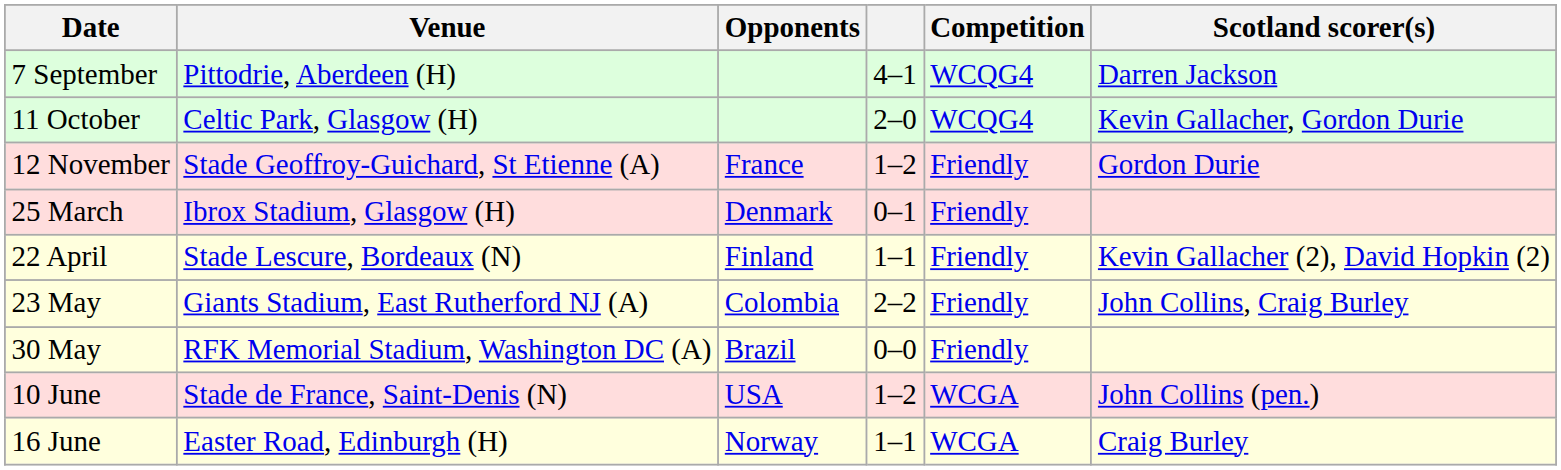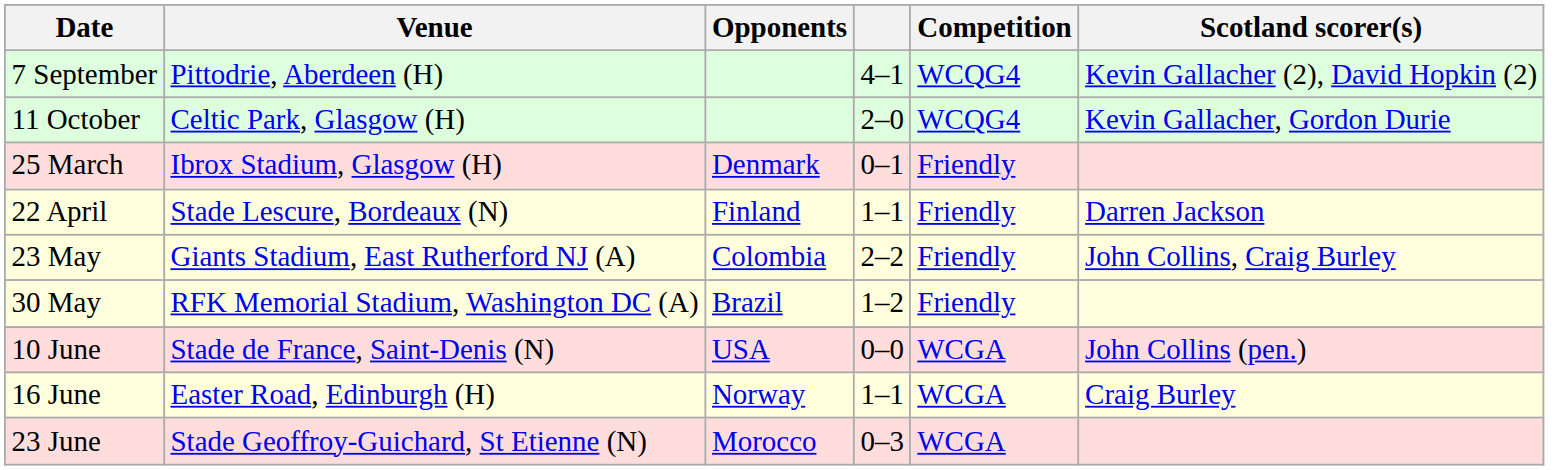 <table class="wikitable">
 <tr>
 <th>Date</th>
 <th>Venue</th>
 <th>Opponents</th>
 <th></th>
 <th>Competition</th>
 <th>Scotland scorer(s)</th>
 </tr>
 <tr bgcolor=#ddffdd>
 <td>7 September</td>
 <td><a href='#'>Pittodrie</a>, <a href='#'>Aberdeen</a> (H)</td>
 <td></td>
 <td align=center>4–1</td>
 <td><a href='#'>WCQG4</a></td>
-<td><a href='#'>Darren Jackson</a></td>
+<td><a href='#'>Kevin Gallacher</a> (2), <a href='#'>David Hopkin</a> (2)</td>
 </tr>
 <tr bgcolor=#ddffdd>
 <td>11 October</td>
 <td><a href='#'>Celtic Park</a>, <a href='#'>Glasgow</a> (H)</td>
 <td></td>
 <td align=center>2–0</td>
 <td><a href='#'>WCQG4</a></td>
 <td><a href='#'>Kevin Gallacher</a>, <a href='#'>Gordon Durie</a></td>
-</tr>
-<tr bgcolor=#ffdddd>
-<td>12 November</td>
-<td><a href='#'>Stade Geoffroy-Guichard</a>, <a href='#'>St Etienne</a> (A)</td>
-<td> <a href='#'>France</a></td>
-<td align=center>1–2</td>
-<td><a href='#'>Friendly</a></td>
-<td><a href='#'>Gordon Durie</a></td>
 </tr>
 <tr bgcolor=#ffdddd>
 <td>25 March</td>
 <td><a href='#'>Ibrox Stadium</a>, <a href='#'>Glasgow</a> (H)</td>
 <td> <a href='#'>Denmark</a></td>
 <td align=center>0–1</td>
 <td><a href='#'>Friendly</a></td>
 <td></td>
 </tr>
 <tr bgcolor=#ffffdd>
 <td>22 April</td>
 <td><a href='#'>Stade Lescure</a>, <a href='#'>Bordeaux</a> (N)</td>
 <td> <a href='#'>Finland</a></td>
 <td align=center>1–1</td>
 <td><a href='#'>Friendly</a></td>
-<td><a href='#'>Kevin Gallacher</a> (2), <a href='#'>David Hopkin</a> (2)</td>
+<td><a href='#'>Darren Jackson</a></td>
 </tr>
 <tr bgcolor=#ffffdd>
 <td>23 May</td>
 <td><a href='#'>Giants Stadium</a>, <a href='#'>East Rutherford NJ</a> (A)</td>
 <td> <a href='#'>Colombia</a></td>
 <td align=center>2–2</td>
 <td><a href='#'>Friendly</a></td>
 <td><a href='#'>John Collins</a>, <a href='#'>Craig Burley</a></td>
 </tr>
 <tr bgcolor=#ffffdd>
 <td>30 May</td>
 <td><a href='#'>RFK Memorial Stadium</a>, <a href='#'>Washington DC</a> (A)</td>
 <td> <a href='#'>Brazil</a></td>
-<td align=center>0–0</td>
+<td align=center>1–2</td>
 <td><a href='#'>Friendly</a></td>
 <td></td>
 </tr>
 <tr bgcolor=#ffdddd>
 <td>10 June</td>
 <td><a href='#'>Stade de France</a>, <a href='#'>Saint-Denis</a> (N)</td>
 <td> <a href='#'>USA</a></td>
-<td align=center>1–2</td>
+<td align=center>0–0</td>
 <td><a href='#'>WCGA</a></td>
 <td><a href='#'>John Collins</a> (<a href='#'>pen.</a>)</td>
 </tr>
 <tr bgcolor=#ffffdd>
 <td>16 June</td>
 <td><a href='#'>Easter Road</a>, <a href='#'>Edinburgh</a> (H)</td>
 <td> <a href='#'>Norway</a></td>
 <td align=center>1–1</td>
 <td><a href='#'>WCGA</a></td>
 <td><a href='#'>Craig Burley</a></td>
 </tr>
+<tr bgcolor=#ffdddd>
+<td>23 June</td>
+<td><a href='#'>Stade Geoffroy-Guichard</a>, <a href='#'>St Etienne</a> (N)</td>
+<td> <a href='#'>Morocco</a></td>
+<td align=center>0–3</td>
+<td><a href='#'>WCGA</a></td>
+<td></td>
+</tr>
 </table>
